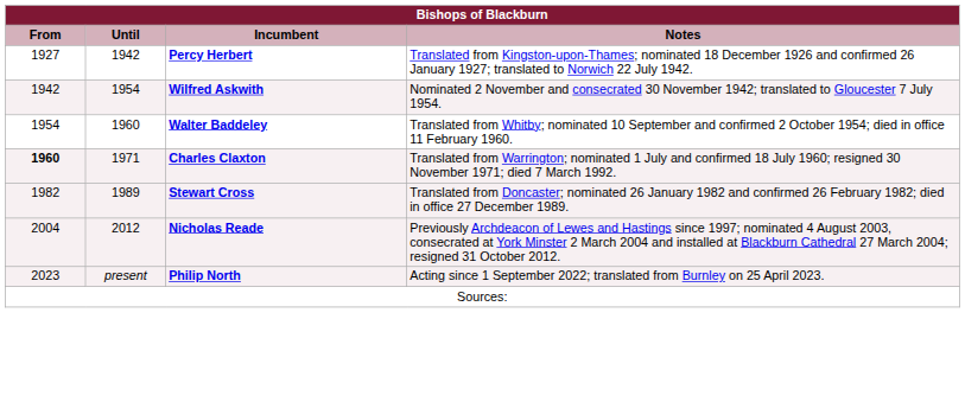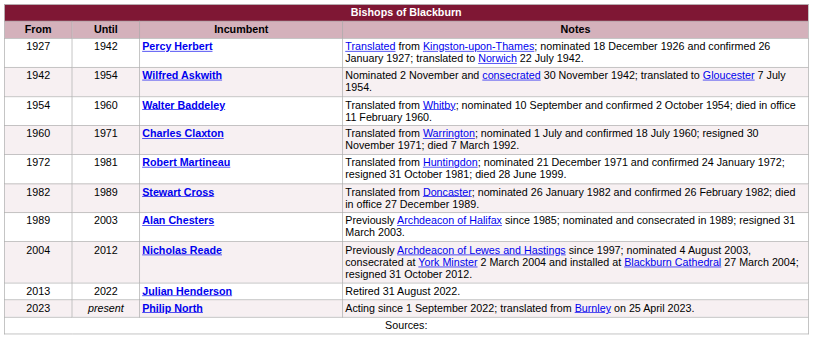 <table class="wikitable" style="width:95%;" border="1" cellpadding="2">
 <tr>
 <th colspan="4" style="background-color: #7F1734; color: white;">Bishops of Blackburn</th>
 </tr>
 <tr>
 <th style="background-color: #D4B1BB; width: 8%;">From</th>
 <th style="background-color: #D4B1BB; width: 8%;">Until</th>
 <th style="background-color: #D4B1BB; width: 24%;">Incumbent</th>
 <th style="background-color: #D4B1BB; width: 55%;">Notes</th>
 </tr>
 <tr valign="top" style="background-color: white;">
 <td style="text-align: center;">1927</td>
 <td style="text-align: center;">1942</td>
 <td> <strong><a href='#'>Percy Herbert</a></strong></td>
 <td><a href='#'>Translated</a> from <a href='#'>Kingston-upon-Thames</a>; nominated 18 December 1926 and confirmed 26 January 1927; translated to <a href='#'>Norwich</a> 22 July 1942.</td>
 </tr>
 <tr valign="top" style="background-color: #F7F0F2;">
 <td style="text-align: center;">1942</td>
 <td style="text-align: center;">1954</td>
 <td><strong><a href='#'>Wilfred Askwith</a></strong></td>
 <td>Nominated 2 November and <a href='#'>consecrated</a> 30 November 1942; translated to <a href='#'>Gloucester</a> 7 July 1954.</td>
 </tr>
 <tr valign="top" style="background-color: white;">
 <td style="text-align: center;">1954</td>
 <td style="text-align: center;">1960</td>
 <td><strong><a href='#'>Walter Baddeley</a></strong></td>
 <td>Translated from <a href='#'>Whitby</a>; nominated 10 September and confirmed 2 October 1954; died in office 11 February 1960.</td>
 </tr>
 <tr valign="top" style="background-color: #F7F0F2;">
-<td style="text-align: center;"><strong>1960</strong></td>
+<td style="text-align: center;">1960</td>
 <td style="text-align: center;">1971</td>
 <td><strong><a href='#'>Charles Claxton</a></strong></td>
 <td>Translated from <a href='#'>Warrington</a>; nominated 1 July and confirmed 18 July 1960; resigned 30 November 1971; died 7 March 1992.</td>
+</tr>
+<tr valign="top" style="background-color: white;">
+<td style="text-align: center;">1972</td>
+<td style="text-align: center;">1981</td>
+<td><strong><a href='#'>Robert Martineau</a></strong></td>
+<td>Translated from <a href='#'>Huntingdon</a>; nominated 21 December 1971 and confirmed 24 January 1972; resigned 31 October 1981; died 28 June 1999.</td>
 </tr>
 <tr valign="top" style="background-color: #F7F0F2;">
 <td style="text-align: center;">1982</td>
 <td style="text-align: center;">1989</td>
 <td><strong><a href='#'>Stewart Cross</a></strong></td>
 <td>Translated from <a href='#'>Doncaster</a>; nominated 26 January 1982 and confirmed 26 February 1982; died in office 27 December 1989.</td>
 </tr>
+<tr valign="top" style="background-color: white;">
+<td style="text-align: center;">1989</td>
+<td style="text-align: center;">2003</td>
+<td><strong><a href='#'>Alan Chesters</a></strong></td>
+<td>Previously <a href='#'>Archdeacon of Halifax</a> since 1985; nominated and consecrated in 1989; resigned 31 March 2003.</td>
+</tr>
 <tr valign="top" style="background-color: #F7F0F2;">
 <td style="text-align: center;">2004</td>
 <td style="text-align: center;">2012</td>
 <td> <strong><a href='#'>Nicholas Reade</a></strong></td>
 <td>Previously <a href='#'>Archdeacon of Lewes and Hastings</a> since 1997; nominated 4 August 2003, consecrated at <a href='#'>York Minster</a> 2 March 2004 and installed at <a href='#'>Blackburn Cathedral</a> 27 March 2004; resigned 31 October 2012.</td>
+</tr>
+<tr valign="top" style="background-color: white;">
+<td style="text-align: center;">2013</td>
+<td style="text-align: center;">2022</td>
+<td><strong><a href='#'>Julian Henderson</a></strong></td>
+<td>Retired 31 August 2022.</td>
 </tr>
 <tr valign="top" style="background-color: #F7F0F2;">
 <td style="text-align: center;">2023</td>
 <td style="text-align: center;"><em>present</em></td>
 <td> <strong><a href='#'>Philip North</a></strong></td>
 <td>Acting since 1 September 2022; translated from <a href='#'>Burnley</a> on 25 April 2023.</td>
 </tr>
 <tr valign="top" style="background-color: white;">
 <td colspan="4" style="text-align: center;">Sources:</td>
 </tr>
 </table>
